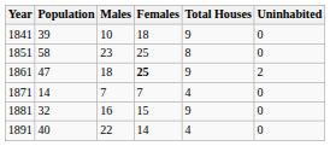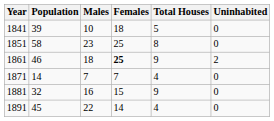 <table class="wikitable">
 <tr>
 <th>Year</th>
 <th>Population</th>
 <th>Males</th>
 <th>Females</th>
 <th>Total Houses</th>
 <th>Uninhabited</th>
 </tr>
 <tr>
 <td>1841</td>
 <td>39</td>
 <td>10</td>
 <td>18</td>
-<td>9</td>
+<td>5</td>
 <td>0</td>
 </tr>
 <tr>
 <td>1851</td>
 <td>58</td>
 <td>23</td>
 <td>25</td>
 <td>8</td>
 <td>0</td>
 </tr>
 <tr>
 <td>1861</td>
-<td>47</td>
+<td>46</td>
 <td>18</td>
 <td><strong>25</strong></td>
 <td>9</td>
 <td>2</td>
 </tr>
 <tr>
 <td>1871</td>
 <td>14</td>
 <td>7</td>
 <td>7</td>
 <td>4</td>
 <td>0</td>
 </tr>
 <tr>
 <td>1881</td>
 <td>32</td>
 <td>16</td>
 <td>15</td>
 <td>9</td>
 <td>0</td>
 </tr>
 <tr>
 <td>1891</td>
-<td>40</td>
+<td>45</td>
 <td>22</td>
 <td>14</td>
 <td>4</td>
 <td>0</td>
 </tr>
 </table>
